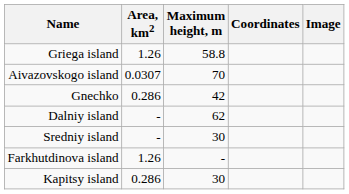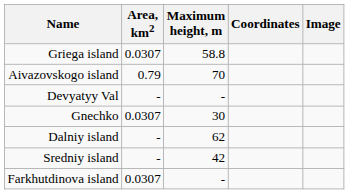 <table class="wikitable sortable">
 <tr class="highlight">
 <th align=center>Name</th>
 <th align=center>Area,<br> km<sup>2</sup></th>
 <th align=center>Maximum<br> height, m</th>
 <th align=center>Coordinates</th>
 <th align=center>Image</th>
 </tr>
 <tr align=right>
 <td>Griega island</td>
-<td>1.26</td>
+<td>0.0307</td>
 <td>58.8</td>
 <td></td>
 <td></td>
 </tr>
 <tr align=right>
 <td>Aivazovskogo island</td>
-<td>0.0307</td>
+<td>0.79</td>
 <td> 70</td>
 <td></td>
 <td></td>
 </tr>
 <tr align=right>
+<td>Devyatyy Val</td>
+<td>-</td>
+<td>-</td>
+<td></td>
+<td></td>
+</tr>
+<tr align=right>
 <td>Gnechko</td>
-<td>0.286</td>
-<td>42</td>
+<td>0.0307</td>
+<td>30</td>
 <td></td>
 <td></td>
 </tr>
 <tr align=right>
 <td>Dalniy island</td>
 <td>-</td>
 <td>62</td>
 <td></td>
 <td></td>
 </tr>
 <tr align=right>
 <td>Sredniy island</td>
 <td>-</td>
-<td>30</td>
+<td>42</td>
 <td></td>
 <td></td>
 </tr>
 <tr align=right>
 <td>Farkhutdinova island</td>
-<td>1.26</td>
+<td>0.0307</td>
 <td>-</td>
 <td></td>
 <td></td>
 </tr>
-<tr align=right>
-<td>Kapitsy island</td>
-<td>0.286</td>
-<td>30</td>
-<td></td>
-<td></td>
-</tr>
 </table>
